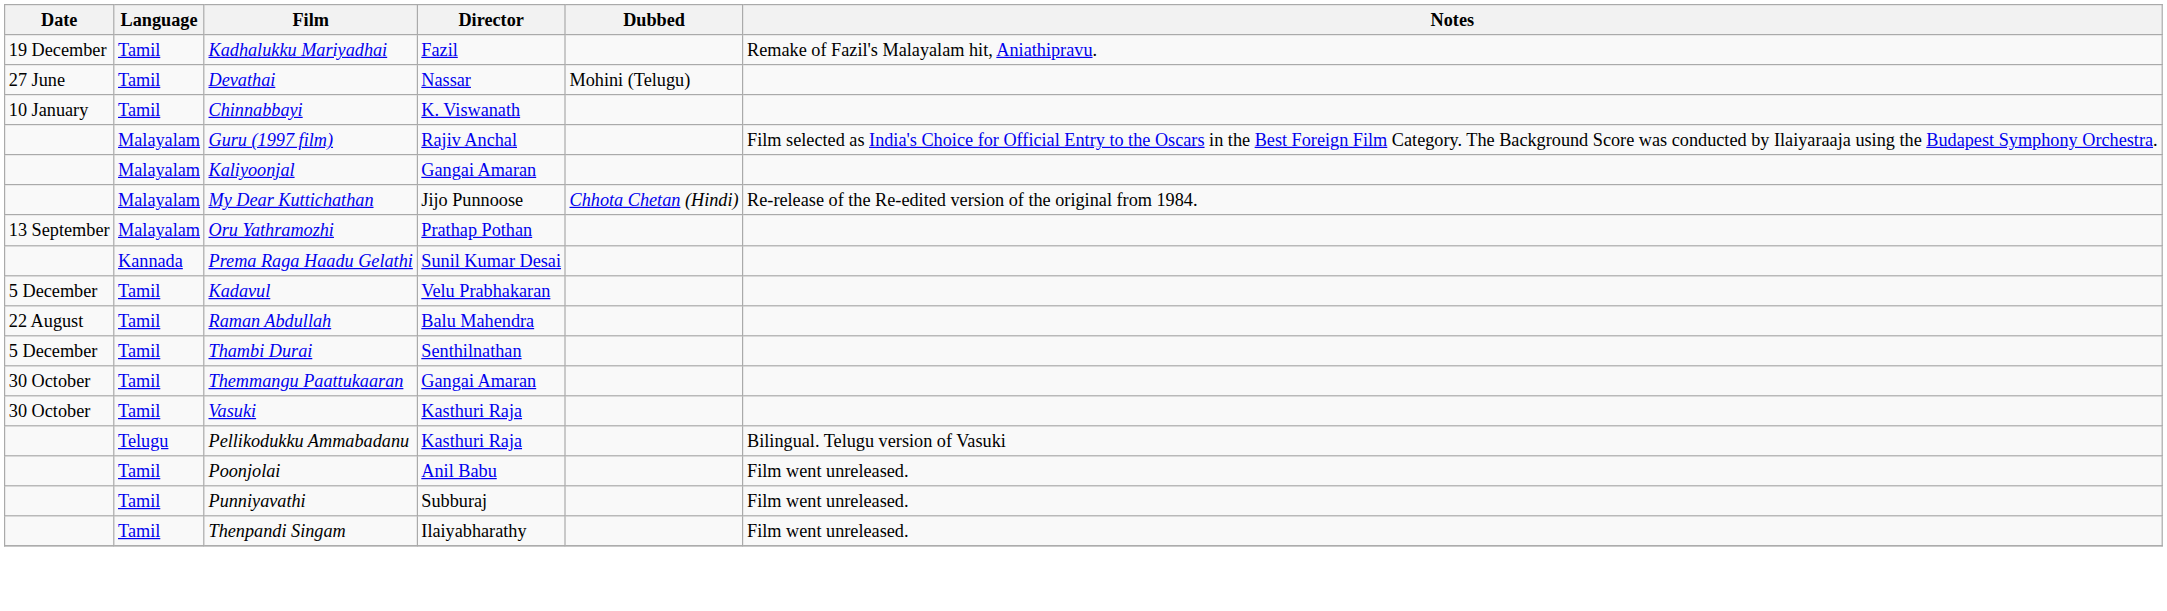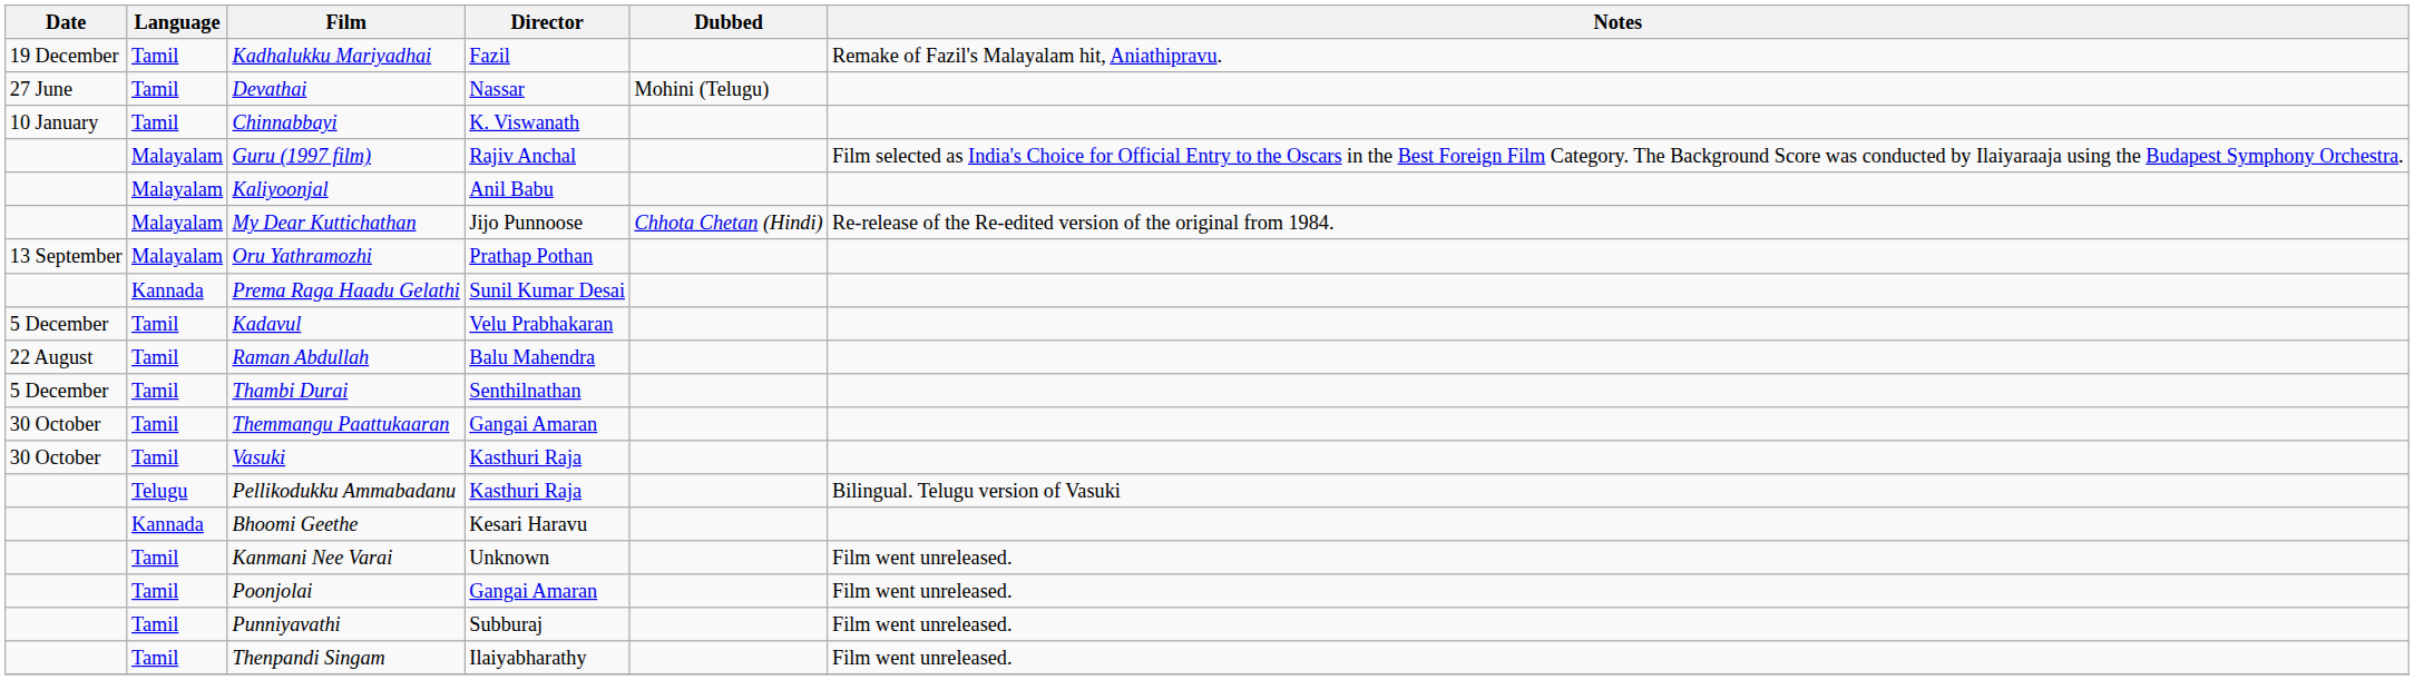 <table class="wikitable sortable" style="font-size:95%;">
 <tr>
 <th>Date</th>
 <th>Language</th>
 <th>Film</th>
 <th>Director</th>
 <th>Dubbed</th>
 <th>Notes</th>
 </tr>
 <tr>
 <td>19 December</td>
 <td><a href='#'>Tamil</a></td>
 <td><em><a href='#'>Kadhalukku Mariyadhai</a></em></td>
 <td><a href='#'>Fazil</a></td>
 <td></td>
 <td>Remake of Fazil's Malayalam hit, <a href='#'>Aniathipravu</a>.</td>
 </tr>
 <tr>
 <td>27 June</td>
 <td><a href='#'>Tamil</a></td>
 <td><em><a href='#'>Devathai</a></em></td>
 <td><a href='#'>Nassar</a></td>
 <td>Mohini (Telugu)</td>
 <td></td>
 </tr>
 <tr>
 <td>10 January</td>
 <td><a href='#'>Tamil</a></td>
 <td><em><a href='#'>Chinnabbayi</a></em></td>
 <td><a href='#'>K. Viswanath</a></td>
 <td></td>
 <td></td>
 </tr>
 <tr>
 <td></td>
 <td><a href='#'>Malayalam</a></td>
 <td><em><a href='#'>Guru (1997 film)</a></em></td>
 <td><a href='#'>Rajiv Anchal</a></td>
 <td></td>
 <td>Film selected as <a href='#'>India's Choice for Official Entry to the Oscars</a> in the <a href='#'>Best Foreign Film</a> Category. The Background Score was conducted by Ilaiyaraaja using the <a href='#'>Budapest Symphony Orchestra</a>.</td>
 </tr>
 <tr>
 <td></td>
 <td><a href='#'>Malayalam</a></td>
 <td><em><a href='#'>Kaliyoonjal</a></em></td>
-<td><a href='#'>Gangai Amaran</a></td>
+<td><a href='#'>Anil Babu</a></td>
 <td></td>
 <td></td>
 </tr>
 <tr>
 <td></td>
 <td><a href='#'>Malayalam</a></td>
 <td><em><a href='#'>My Dear Kuttichathan</a></em></td>
 <td>Jijo Punnoose</td>
 <td><em><a href='#'>Chhota Chetan</a> (Hindi)</em></td>
 <td>Re-release of the Re-edited version of the original from 1984.</td>
 </tr>
 <tr>
 <td>13 September</td>
 <td><a href='#'>Malayalam</a></td>
 <td><em><a href='#'>Oru Yathramozhi</a></em></td>
 <td><a href='#'>Prathap Pothan</a></td>
 <td></td>
 <td></td>
 </tr>
 <tr>
 <td></td>
 <td><a href='#'>Kannada</a></td>
 <td><em><a href='#'>Prema Raga Haadu Gelathi</a></em></td>
 <td><a href='#'>Sunil Kumar Desai</a></td>
 <td></td>
 <td></td>
 </tr>
 <tr>
 <td>5 December</td>
 <td><a href='#'>Tamil</a></td>
 <td><em><a href='#'>Kadavul</a></em></td>
 <td><a href='#'>Velu Prabhakaran</a></td>
 <td></td>
 <td></td>
 </tr>
 <tr>
 <td>22 August</td>
 <td><a href='#'>Tamil</a></td>
 <td><em><a href='#'>Raman Abdullah</a></em></td>
 <td><a href='#'>Balu Mahendra</a></td>
 <td></td>
 <td></td>
 </tr>
 <tr>
 <td>5 December</td>
 <td><a href='#'>Tamil</a></td>
 <td><em><a href='#'>Thambi Durai</a></em></td>
 <td><a href='#'>Senthilnathan</a></td>
 <td></td>
 <td></td>
 </tr>
 <tr>
 <td>30 October</td>
 <td><a href='#'>Tamil</a></td>
 <td><em><a href='#'>Themmangu Paattukaaran</a></em></td>
 <td><a href='#'>Gangai Amaran</a></td>
 <td></td>
 <td></td>
 </tr>
 <tr>
 <td>30 October</td>
 <td><a href='#'>Tamil</a></td>
 <td><em><a href='#'>Vasuki</a></em></td>
 <td><a href='#'>Kasthuri Raja</a></td>
 <td></td>
 <td></td>
 </tr>
 <tr>
 <td></td>
 <td><a href='#'>Telugu</a></td>
 <td><em>Pellikodukku Ammabadanu</em></td>
 <td><a href='#'>Kasthuri Raja</a></td>
 <td></td>
 <td>Bilingual. Telugu version of Vasuki</td>
 </tr>
 <tr>
 <td></td>
+<td><a href='#'>Kannada</a></td>
+<td><em>Bhoomi Geethe</em></td>
+<td>Kesari Haravu</td>
+<td></td>
+<td></td>
+</tr>
+<tr>
+<td></td>
+<td><a href='#'>Tamil</a></td>
+<td><em>Kanmani Nee Varai</em></td>
+<td>Unknown</td>
+<td></td>
+<td>Film went unreleased.</td>
+</tr>
+<tr>
+<td></td>
 <td><a href='#'>Tamil</a></td>
 <td><em>Poonjolai</em></td>
-<td><a href='#'>Anil Babu</a></td>
+<td><a href='#'>Gangai Amaran</a></td>
 <td></td>
 <td>Film went unreleased.</td>
 </tr>
 <tr>
 <td></td>
 <td><a href='#'>Tamil</a></td>
 <td><em>Punniyavathi</em></td>
 <td>Subburaj</td>
 <td></td>
 <td>Film went unreleased.</td>
 </tr>
 <tr>
 <td></td>
 <td><a href='#'>Tamil</a></td>
 <td><em>Thenpandi Singam</em></td>
 <td>Ilaiyabharathy</td>
 <td></td>
 <td>Film went unreleased.</td>
 </tr>
 <tr>
 </tr>
 </table>
